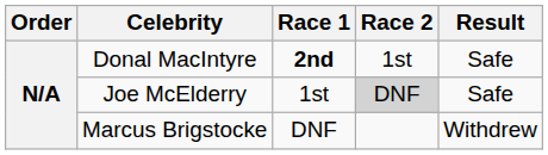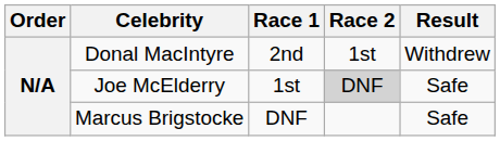 <table class="wikitable plainrowheaders" style="text-align:center;">
 <tr>
 <th>Order</th>
 <th>Celebrity</th>
 <th>Race 1</th>
 <th>Race 2</th>
 <th>Result</th>
 </tr>
 <tr>
 <th rowspan=3>N/A</th>
 <td>Donal MacIntyre</td>
-<td><strong>2nd</strong></td>
+<td>2nd</td>
 <td>1st</td>
-<td>Safe</td>
+<td>Withdrew</td>
 </tr>
 <tr>
 <td>Joe McElderry</td>
 <td>1st</td>
 <td style="background: lightgrey;">DNF</td>
 <td>Safe</td>
 </tr>
 <tr>
 <td>Marcus Brigstocke</td>
 <td>DNF</td>
 <td></td>
-<td>Withdrew</td>
+<td>Safe</td>
 </tr>
 </table>
